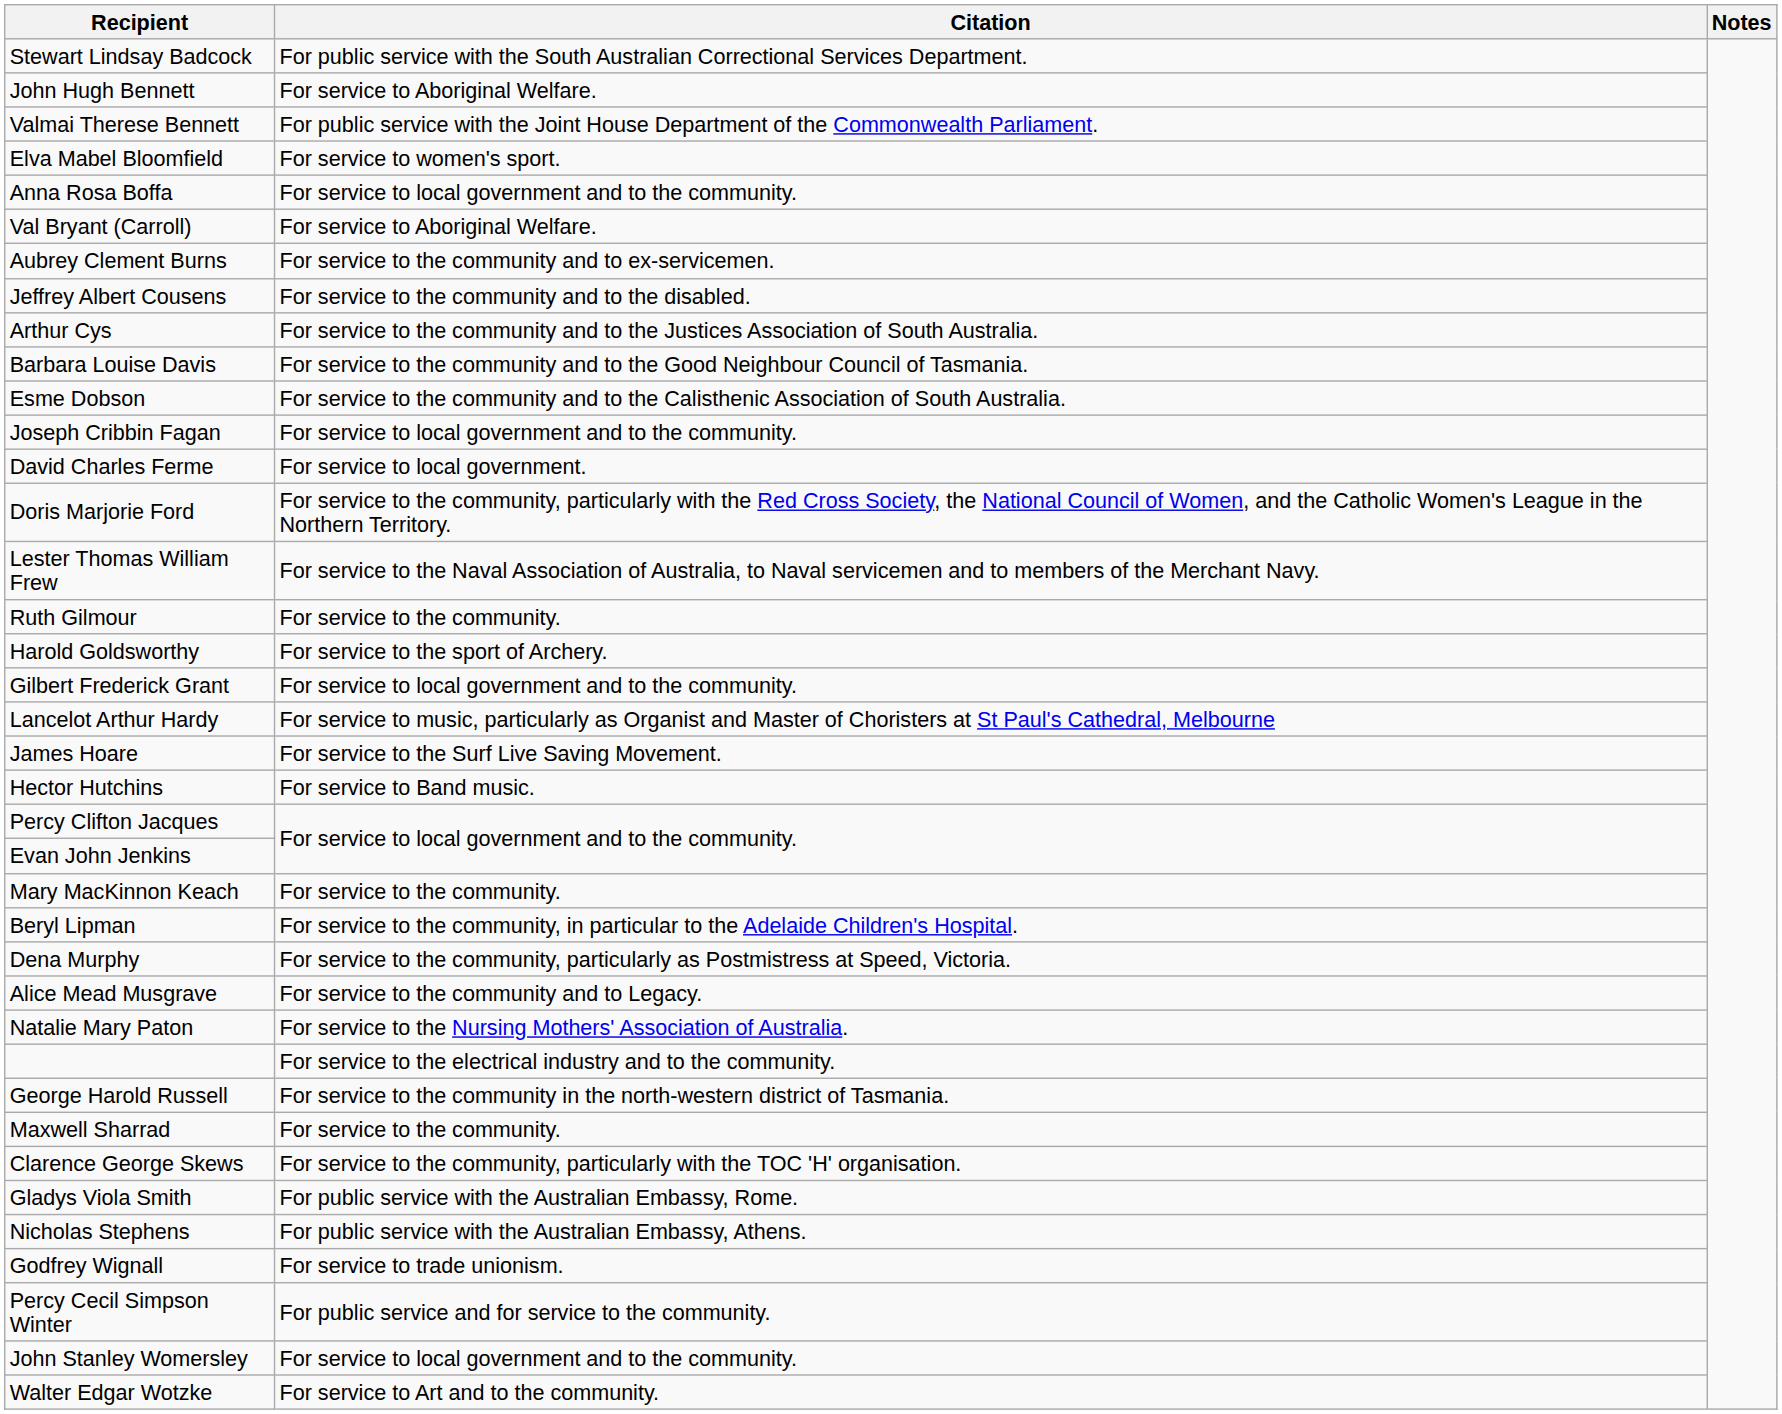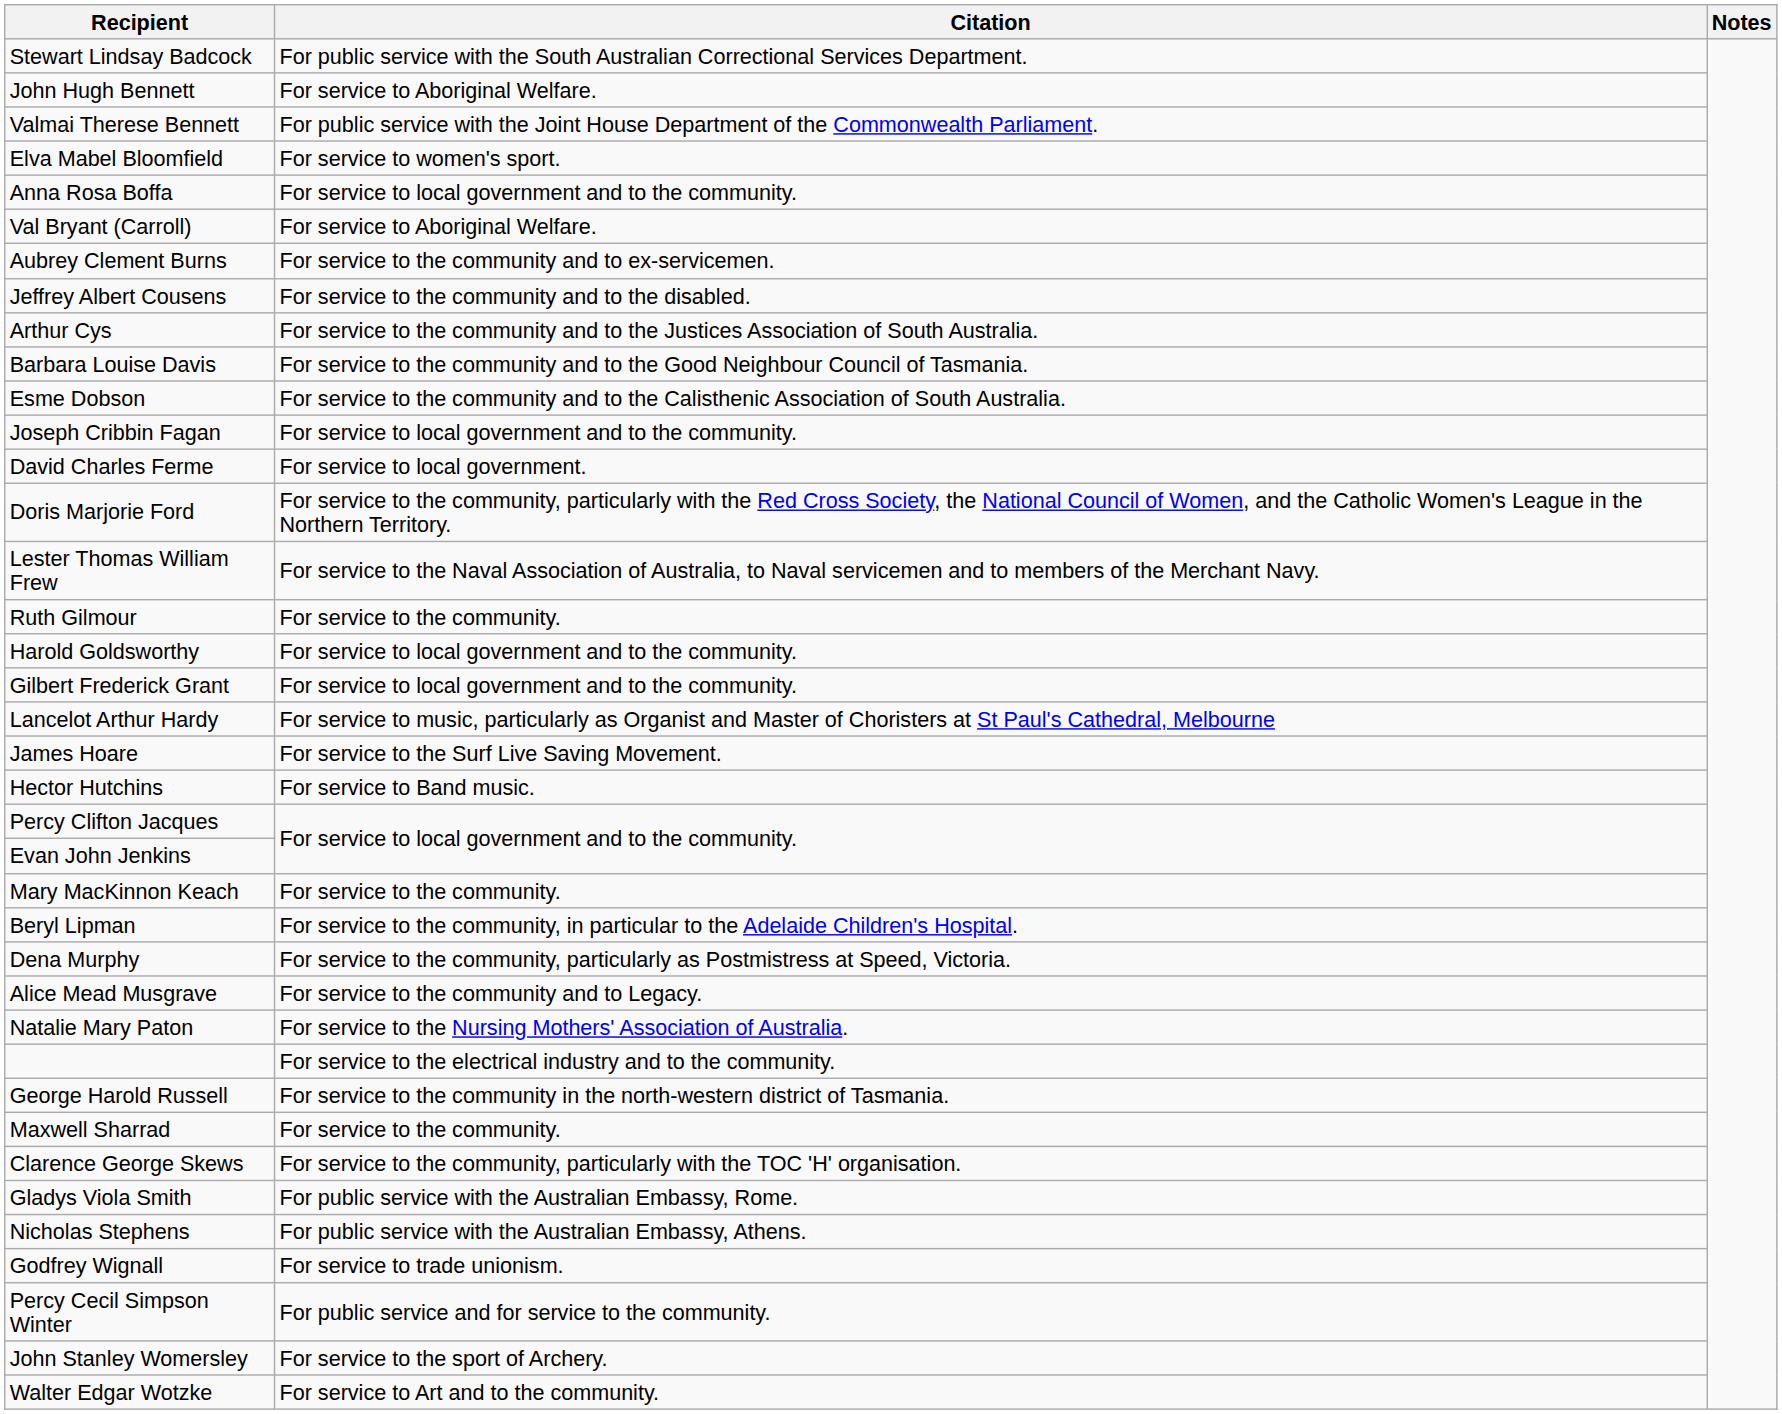 <table class="wikitable" style="font-size:95%;">
 <tr>
 <th>Recipient</th>
 <th>Citation</th>
 <th>Notes</th>
 </tr>
 <tr>
 <td>Stewart Lindsay Badcock </td>
 <td>For public service with the South Australian Correctional Services Department.</td>
 <td rowspan=38></td>
 </tr>
 <tr>
 <td>John Hugh Bennett</td>
 <td>For service to Aboriginal Welfare.</td>
 </tr>
 <tr>
 <td>Valmai Therese Bennett</td>
 <td>For public service with the Joint House Department of the <a href='#'>Commonwealth Parliament</a>.</td>
 </tr>
 <tr>
 <td>Elva Mabel Bloomfield</td>
 <td>For service to women's sport.</td>
 </tr>
 <tr>
 <td>Anna Rosa Boffa</td>
 <td>For service to local government and to the community.</td>
 </tr>
 <tr>
 <td>Val Bryant (Carroll)</td>
 <td>For service to Aboriginal Welfare.</td>
 </tr>
 <tr>
 <td>Aubrey Clement Burns</td>
 <td>For service to the community and to ex-servicemen.</td>
 </tr>
 <tr>
 <td>Jeffrey Albert Cousens</td>
 <td>For service to the community and to the disabled.</td>
 </tr>
 <tr>
 <td>Arthur Cys </td>
 <td>For service to the community and to the Justices Association of South Australia.</td>
 </tr>
 <tr>
 <td>Barbara Louise Davis</td>
 <td>For service to the community and to the Good Neighbour Council of Tasmania.</td>
 </tr>
 <tr>
 <td>Esme Dobson</td>
 <td>For service to the community and to the Calisthenic Association of South Australia.</td>
 </tr>
 <tr>
 <td>Joseph Cribbin Fagan</td>
 <td>For service to local government and to the community.</td>
 </tr>
 <tr>
 <td> David Charles Ferme</td>
 <td>For service to local government.</td>
 </tr>
 <tr>
 <td>Doris Marjorie Ford</td>
 <td>For service to the community, particularly with the <a href='#'>Red Cross Society</a>, the <a href='#'>National Council of Women</a>, and the Catholic Women's League in the Northern Territory.</td>
 </tr>
 <tr>
 <td>Lester Thomas William Frew</td>
 <td>For service to the Naval Association of Australia, to Naval servicemen and to members of the Merchant Navy.</td>
 </tr>
 <tr>
 <td>Ruth Gilmour</td>
 <td>For service to the community.</td>
 </tr>
 <tr>
 <td>Harold Goldsworthy</td>
-<td>For service to the sport of Archery.</td>
+<td>For service to local government and to the community.</td>
 </tr>
 <tr>
 <td>Gilbert Frederick Grant </td>
 <td>For service to local government and to the community.</td>
 </tr>
 <tr>
 <td>Lancelot Arthur Hardy</td>
 <td>For service to music, particularly as Organist and Master of Choristers at <a href='#'>St Paul's Cathedral, Melbourne</a></td>
 </tr>
 <tr>
 <td>James Hoare</td>
 <td>For service to the Surf Live Saving Movement.</td>
 </tr>
 <tr>
 <td>Hector Hutchins</td>
 <td>For service to Band music.</td>
 </tr>
 <tr>
 <td>Percy Clifton Jacques</td>
 <td rowspan=2>For service to local government and to the community.</td>
 </tr>
 <tr>
 <td>Evan John Jenkins </td>
 </tr>
 <tr>
 <td>Mary MacKinnon Keach</td>
 <td>For service to the community.</td>
 </tr>
 <tr>
 <td>Beryl Lipman</td>
 <td>For service to the community, in particular to the <a href='#'>Adelaide Children's Hospital</a>.</td>
 </tr>
 <tr>
 <td>Dena Murphy</td>
 <td>For service to the community, particularly as Postmistress at Speed, Victoria.</td>
 </tr>
 <tr>
 <td>Alice Mead Musgrave</td>
 <td>For service to the community and to Legacy.</td>
 </tr>
 <tr>
 <td>Natalie Mary Paton</td>
 <td>For service to the <a href='#'>Nursing Mothers' Association of Australia</a>.</td>
 </tr>
 <tr>
 <td></td>
 <td>For service to the electrical industry and to the community.</td>
 </tr>
 <tr>
 <td>George Harold Russell</td>
 <td>For service to the community in the north-western district of Tasmania.</td>
 </tr>
 <tr>
 <td>Maxwell Sharrad</td>
 <td>For service to the community.</td>
 </tr>
 <tr>
 <td>Clarence George Skews</td>
 <td>For service to the community, particularly with the TOC 'H' organisation.</td>
 </tr>
 <tr>
 <td>Gladys Viola Smith</td>
 <td>For public service with the Australian Embassy, Rome.</td>
 </tr>
 <tr>
 <td>Nicholas Stephens</td>
 <td>For public service with the Australian Embassy, Athens.</td>
 </tr>
 <tr>
 <td>Godfrey Wignall</td>
 <td>For service to trade unionism.</td>
 </tr>
 <tr>
 <td>Percy Cecil Simpson Winter</td>
 <td>For public service and for service to the community.</td>
 </tr>
 <tr>
 <td>John Stanley Womersley</td>
-<td>For service to local government and to the community.</td>
+<td>For service to the sport of Archery.</td>
 </tr>
 <tr>
 <td>Walter Edgar Wotzke</td>
 <td>For service to Art and to the community.</td>
 </tr>
 </table>
